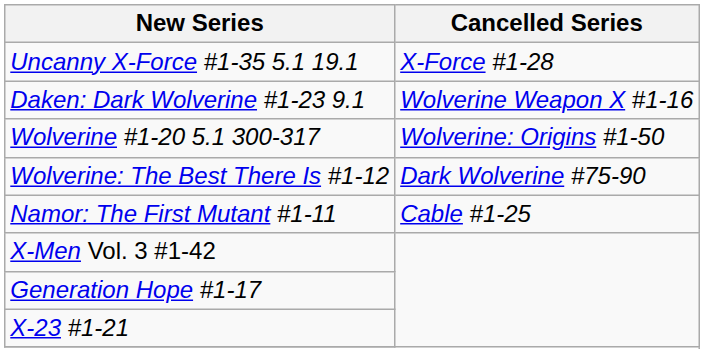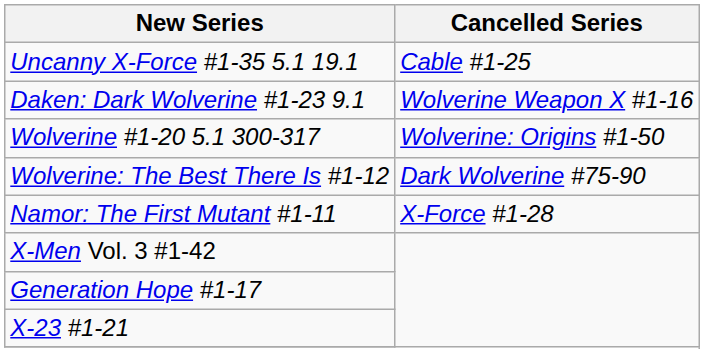 <table class="wikitable">
 <tr>
 <th>New Series</th>
 <th>Cancelled Series</th>
 </tr>
 <tr>
 <td><em><a href='#'>Uncanny X-Force</a> #1-35 5.1 19.1</em></td>
-<td><em><a href='#'>X-Force</a> #1-28</em></td>
+<td><em><a href='#'>Cable</a> #1-25</em></td>
 </tr>
 <tr>
 <td><em><a href='#'>Daken: Dark Wolverine</a> #1-23 9.1</em></td>
 <td><em><a href='#'>Wolverine Weapon X</a> #1-16</em></td>
 </tr>
 <tr>
 <td><em><a href='#'>Wolverine</a> #1-20 5.1 300-317</em></td>
 <td><em><a href='#'>Wolverine: Origins</a> #1-50</em></td>
 </tr>
 <tr>
 <td><em><a href='#'>Wolverine: The Best There Is</a> #1-12</em></td>
 <td><em><a href='#'>Dark Wolverine</a> #75-90</em></td>
 </tr>
 <tr>
 <td><em><a href='#'>Namor: The First Mutant</a> #1-11</em></td>
-<td><em><a href='#'>Cable</a> #1-25</em></td>
+<td><em><a href='#'>X-Force</a> #1-28</em></td>
 </tr>
 <tr>
 <td><em><a href='#'>X-Men</a></em> Vol. 3 #1-42</td>
 </tr>
 <tr>
 <td><em><a href='#'>Generation Hope</a> #1-17</em></td>
 </tr>
 <tr>
 <td><em><a href='#'>X-23</a> #1-21</em></td>
 </tr>
 <tr>
 </tr>
 </table>
